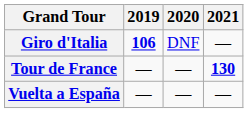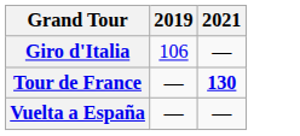 <table class="wikitable plainrowheaders">
 <tr>
 <th>Grand Tour</th>
 <th scope="col">2019</th>
-<th scope="col">2020</th>
 <th scope="col">2021</th>
 </tr>
 <tr style="text-align:center;">
 <th scope="row"> <a href='#'>Giro d'Italia</a></th>
-<td style="text-align:center;"><strong><a href='#'>106</a></strong></td>
-<td style="text-align:center;"><a href='#'>DNF</a></td>
+<td style="text-align:center;"><a href='#'>106</a></td>
 <td>—</td>
 </tr>
 <tr style="text-align:center;">
 <th scope="row"> <a href='#'>Tour de France</a></th>
-<td>—</td>
 <td>—</td>
 <td><strong><a href='#'>130</a></strong></td>
 </tr>
 <tr style="text-align:center;">
 <th scope="row"> <a href='#'>Vuelta a España</a></th>
 <td>—</td>
 <td>—</td>
-<td>—</td>
 </tr>
 </table>
